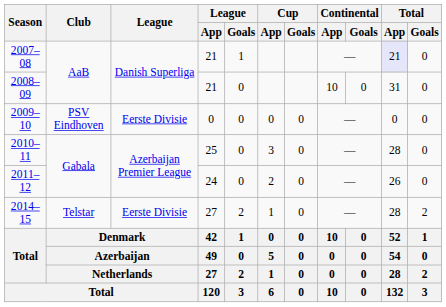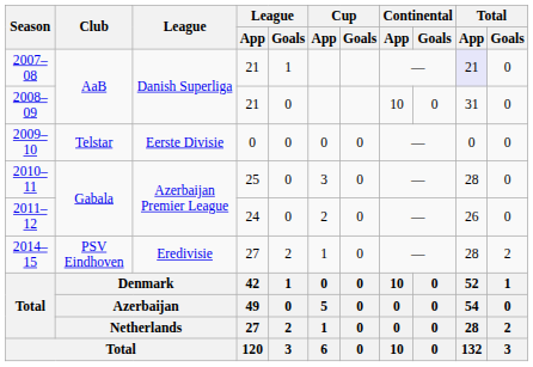 <table class="wikitable">
 <tr>
 <th rowspan=2>Season</th>
 <th ! rowspan=2>Club</th>
 <th ! rowspan=2>League</th>
 <th ! colspan=2>League</th>
 <th ! colspan=2>Cup</th>
 <th ! colspan=2>Continental</th>
 <th colspan=3>Total</th>
 </tr>
 <tr>
 <th>App</th>
 <th>Goals</th>
 <th>App</th>
 <th>Goals</th>
 <th>App</th>
 <th>Goals</th>
 <th>App</th>
 <th>Goals</th>
 </tr>
 <tr align=center>
 <td><a href='#'>2007–08</a></td>
 <td rowspan="2"><a href='#'>AaB</a></td>
 <td rowspan="2"><a href='#'>Danish Superliga</a></td>
 <td>21</td>
 <td>1</td>
 <td></td>
 <td></td>
 <td colspan="2">—</td>
 <td style="background: lavender;">21</td>
 <td>0</td>
 </tr>
 <tr align=center>
 <td><a href='#'>2008–09</a></td>
 <td>21</td>
 <td>0</td>
 <td></td>
 <td></td>
 <td>10</td>
 <td>0</td>
 <td>31</td>
 <td>0</td>
 </tr>
 <tr align=center>
 <td><a href='#'>2009–10</a></td>
-<td rowspan="1"><a href='#'>PSV Eindhoven</a></td>
+<td rowspan="1"><a href='#'>Telstar</a></td>
 <td rowspan="1"><a href='#'>Eerste Divisie</a></td>
 <td>0</td>
 <td>0</td>
 <td>0</td>
 <td>0</td>
 <td colspan="2">—</td>
 <td>0</td>
 <td>0</td>
 </tr>
 <tr align=center>
 <td><a href='#'>2010–11</a></td>
 <td rowspan="2"><a href='#'>Gabala</a></td>
 <td rowspan="2"><a href='#'>Azerbaijan Premier League</a></td>
 <td>25</td>
 <td>0</td>
 <td>3</td>
 <td>0</td>
 <td colspan="2">—</td>
 <td>28</td>
 <td>0</td>
 </tr>
 <tr align=center>
 <td><a href='#'>2011–12</a></td>
 <td>24</td>
 <td>0</td>
 <td>2</td>
 <td>0</td>
 <td colspan="2">—</td>
 <td>26</td>
 <td>0</td>
 </tr>
 <tr align=center>
 <td><a href='#'>2014–15</a></td>
-<td rowspan="1"><a href='#'>Telstar</a></td>
-<td rowspan="1"><a href='#'>Eerste Divisie</a></td>
+<td rowspan="1"><a href='#'>PSV Eindhoven</a></td>
+<td rowspan="1"><a href='#'>Eredivisie</a></td>
 <td>27</td>
 <td>2</td>
 <td>1</td>
 <td>0</td>
 <td colspan="2">—</td>
 <td>28</td>
 <td>2</td>
 </tr>
 <tr align=center>
 <th rowspan="3">Total</th>
 <th ! colspan="2">Denmark</th>
 <th>42</th>
 <th>1</th>
 <th>0</th>
 <th>0</th>
 <th>10</th>
 <th>0</th>
 <th>52</th>
 <th>1</th>
 </tr>
 <tr align=center>
 <th colspan="2">Azerbaijan</th>
 <th>49</th>
 <th>0</th>
 <th>5</th>
 <th>0</th>
 <th>0</th>
 <th>0</th>
 <th>54</th>
 <th>0</th>
 </tr>
 <tr align=center>
 <th colspan="2">Netherlands</th>
 <th>27</th>
 <th>2</th>
 <th>1</th>
 <th>0</th>
 <th>0</th>
 <th>0</th>
 <th>28</th>
 <th>2</th>
 </tr>
 <tr align=center>
 <th colspan="3">Total</th>
 <th>120</th>
 <th>3</th>
 <th>6</th>
 <th>0</th>
 <th>10</th>
 <th>0</th>
 <th>132</th>
 <th>3</th>
 </tr>
 </table>
